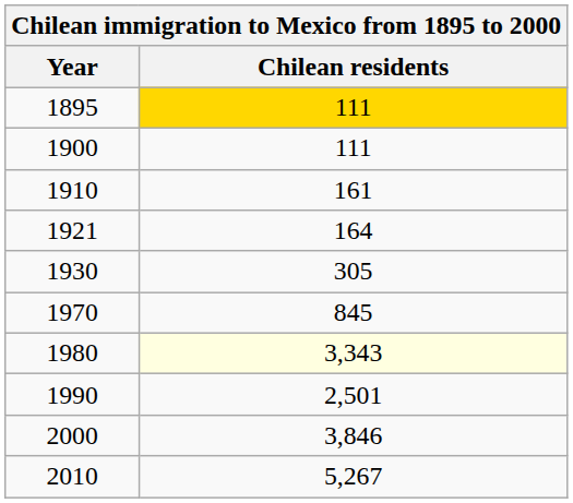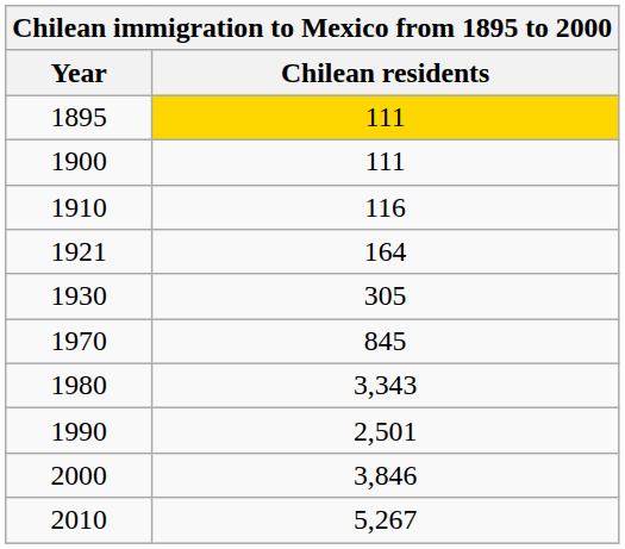 <table class="wikitable" style="text-align:center;">
 <tr>
 <th colspan=5>Chilean immigration to Mexico from 1895 to 2000</th>
 </tr>
 <tr>
 <th>Year</th>
 <th>Chilean residents</th>
 </tr>
 <tr>
 <td>1895</td>
 <td style="background: gold;">111 </td>
 </tr>
 <tr>
 <td>1900</td>
 <td>111 </td>
 </tr>
 <tr>
 <td>1910</td>
-<td>161 </td>
+<td>116 </td>
 </tr>
 <tr>
 <td>1921</td>
 <td>164 </td>
 </tr>
 <tr>
 <td>1930</td>
 <td>305 </td>
 </tr>
 <tr>
 <td>1970</td>
 <td>845 </td>
 </tr>
 <tr>
 <td>1980</td>
-<td style="background: lightyellow;">3,343 </td>
+<td>3,343 </td>
 </tr>
 <tr>
 <td>1990</td>
 <td>2,501 </td>
 </tr>
 <tr>
 <td>2000</td>
 <td>3,846 </td>
 </tr>
 <tr>
 <td>2010</td>
 <td>5,267 </td>
 </tr>
 </table>
